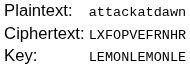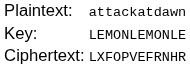 <table>
 <tr>
 <td>Plaintext:</td>
 <td><code>attackatdawn</code></td>
 </tr>
 <tr>
+<td>Key:</td>
+<td><code>LEMONLEMONLE</code></td>
+</tr>
+<tr>
 <td>Ciphertext:</td>
 <td><code>LXFOPVEFRNHR</code></td>
 </tr>
-<tr>
-<td>Key:</td>
-<td><code>LEMONLEMONLE</code></td>
-</tr>
 </table>
